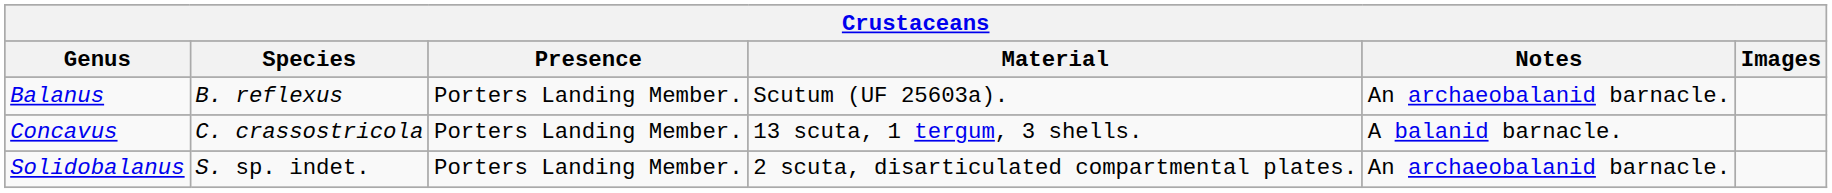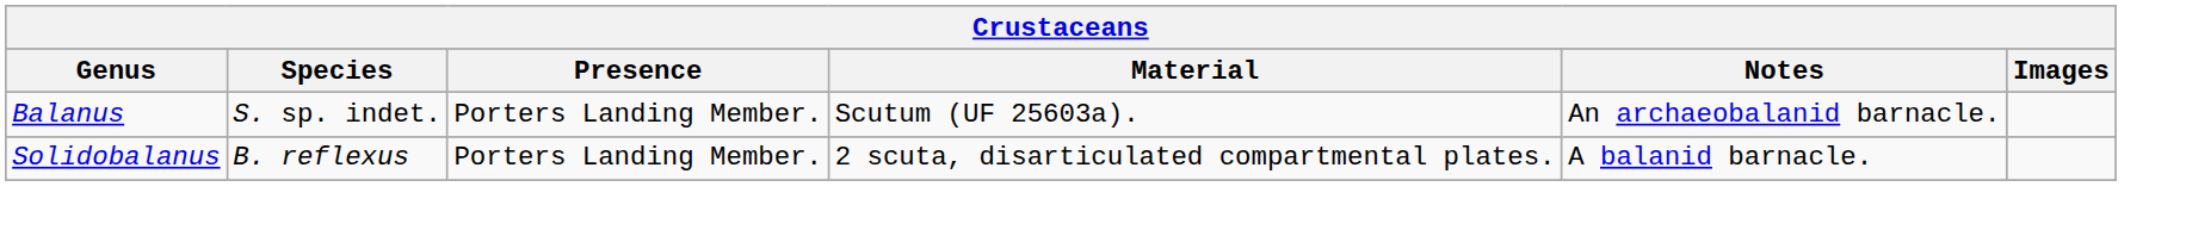 <table class="wikitable" align="center">
 <tr>
 <th colspan="6" align="center"><strong><a href='#'>Crustaceans</a></strong></th>
 </tr>
 <tr>
 <th>Genus</th>
 <th>Species</th>
 <th>Presence</th>
 <th><strong>Material</strong></th>
 <th>Notes</th>
 <th>Images</th>
 </tr>
 <tr>
 <td><em><a href='#'>Balanus</a></em></td>
-<td><em>B. reflexus</em></td>
+<td><em>S.</em> sp. indet.</td>
 <td>Porters Landing Member.</td>
 <td>Scutum (UF 25603a).</td>
 <td>An <a href='#'>archaeobalanid</a> barnacle.</td>
 <td></td>
 </tr>
 <tr>
-<td><em><a href='#'>Concavus</a></em></td>
-<td><em>C. crassostricola</em></td>
+<td><em><a href='#'>Solidobalanus</a></em></td>
+<td><em>B. reflexus</em></td>
 <td>Porters Landing Member.</td>
-<td>13 scuta, 1 <a href='#'>tergum</a>, 3 shells.</td>
+<td>2 scuta, disarticulated compartmental plates.</td>
 <td>A <a href='#'>balanid</a> barnacle.</td>
 <td></td>
 </tr>
-<tr>
-<td><em><a href='#'>Solidobalanus</a></em></td>
-<td><em>S.</em> sp. indet.</td>
-<td>Porters Landing Member.</td>
-<td>2 scuta, disarticulated compartmental plates.</td>
-<td>An <a href='#'>archaeobalanid</a> barnacle.</td>
-<td></td>
-</tr>
 </table>
